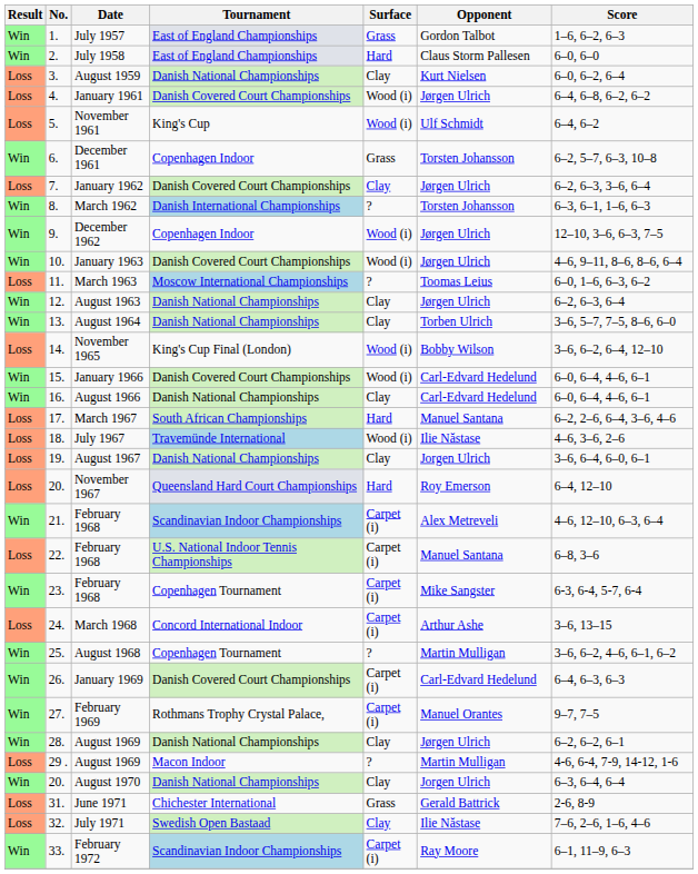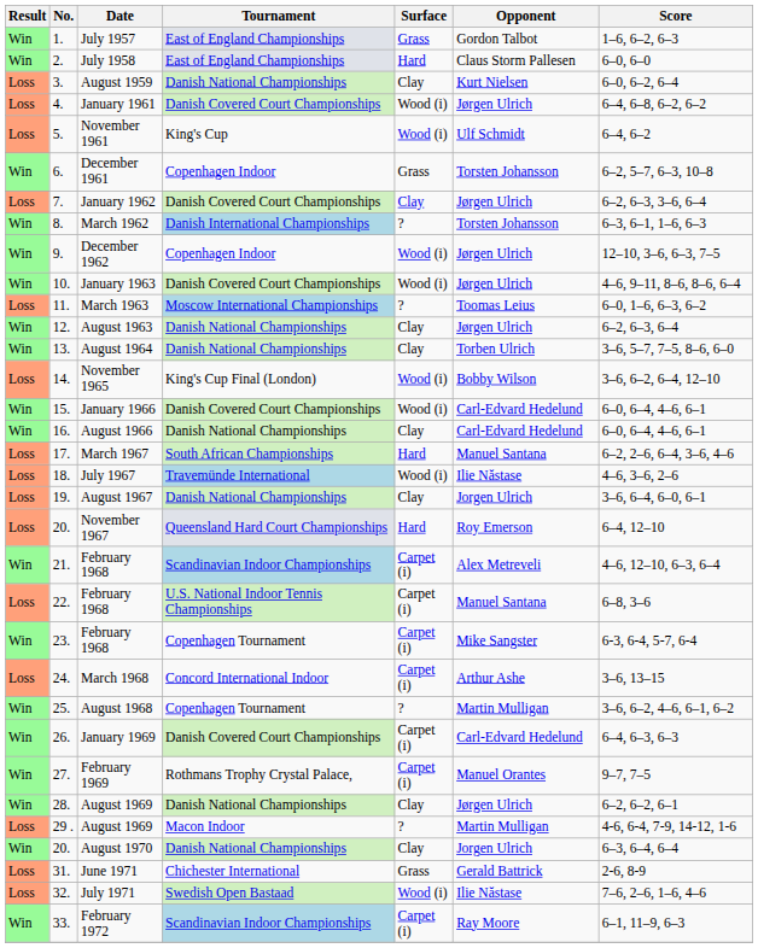 <table class='sortable wikitable' style=font-size:100%;>
 <tr>
 <th style="width:40px">Result</th>
 <th style="width:25px">No.</th>
 <th style="width:90px">Date</th>
 <th style="width:260px">Tournament</th>
 <th style="width:60px">Surface</th>
 <th style="width:160px">Opponent</th>
 <th style="width:170px" class="unsortable">Score</th>
 </tr>
 <tr>
 <td style="background:#98FB98;">Win</td>
 <td>1.</td>
 <td>July 1957</td>
 <td style="background:#dfe2e9"><a href='#'>East of England Championships</a></td>
 <td><a href='#'>Grass</a></td>
 <td> Gordon Talbot</td>
 <td>1–6, 6–2, 6–3</td>
 </tr>
 <tr>
 <td style="background:#98FB98;">Win</td>
 <td>2.</td>
 <td>July 1958</td>
 <td style="background:#dfe2e9"><a href='#'>East of England Championships</a></td>
 <td><a href='#'>Hard</a></td>
 <td> Claus Storm Pallesen</td>
 <td>6–0, 6–0</td>
 </tr>
 <tr>
 <td style="background:#ffa07a;">Loss</td>
 <td>3.</td>
 <td>August 1959</td>
 <td style="background:#d0f0c0"><a href='#'>Danish National Championships</a></td>
 <td>Clay</td>
 <td> <a href='#'>Kurt Nielsen</a></td>
 <td>6–0, 6–2, 6–4</td>
 </tr>
 <tr>
 <td style="background:#ffa07a;">Loss</td>
 <td>4.</td>
 <td>January 1961</td>
 <td style="background:#d0f0c0"><a href='#'>Danish Covered Court Championships</a></td>
 <td>Wood (i)</td>
 <td> <a href='#'>Jørgen Ulrich</a></td>
 <td>6–4, 6–8, 6–2, 6–2</td>
 </tr>
 <tr>
 <td style="background:#ffa07a;">Loss</td>
 <td>5.</td>
 <td>November 1961</td>
 <td>King's Cup</td>
 <td><a href='#'>Wood</a> (i)</td>
 <td> <a href='#'>Ulf Schmidt</a></td>
 <td>6–4, 6–2</td>
 </tr>
 <tr>
 <td style="background:#98FB98;">Win</td>
 <td>6.</td>
 <td>December 1961</td>
 <td><a href='#'>Copenhagen Indoor</a></td>
 <td>Grass</td>
 <td> <a href='#'>Torsten Johansson</a></td>
 <td>6–2, 5–7, 6–3, 10–8</td>
 </tr>
 <tr>
 <td style="background:#ffa07a;">Loss</td>
 <td>7.</td>
 <td>January 1962</td>
 <td style="background:#d0f0c0">Danish Covered Court Championships</td>
 <td><a href='#'>Clay</a></td>
 <td> <a href='#'>Jørgen Ulrich</a></td>
 <td>6–2, 6–3, 3–6, 6–4</td>
 </tr>
 <tr>
 <td style="background:#98FB98;">Win</td>
 <td>8.</td>
 <td>March 1962</td>
 <td style="background:#add8e6"><a href='#'>Danish International Championships</a></td>
 <td>?</td>
 <td> <a href='#'>Torsten Johansson</a></td>
 <td>6–3, 6–1, 1–6, 6–3</td>
 </tr>
 <tr>
 <td style="background:#98FB98;">Win</td>
 <td>9.</td>
 <td>December 1962</td>
 <td><a href='#'>Copenhagen Indoor</a></td>
 <td><a href='#'>Wood</a> (i)</td>
 <td> <a href='#'>Jørgen Ulrich</a></td>
 <td>12–10, 3–6, 6–3, 7–5</td>
 </tr>
 <tr>
 <td style="background:#98FB98;">Win</td>
 <td>10.</td>
 <td>January 1963</td>
 <td style="background:#d0f0c0">Danish Covered Court Championships</td>
 <td>Wood (i)</td>
 <td> <a href='#'>Jørgen Ulrich</a></td>
 <td>4–6, 9–11, 8–6, 8–6, 6–4</td>
 </tr>
 <tr>
 <td style="background:#ffa07a;">Loss</td>
 <td>11.</td>
 <td>March 1963</td>
 <td style="background:#add8e6"><a href='#'>Moscow International Championships</a></td>
 <td>?</td>
 <td> <a href='#'>Toomas Leius</a></td>
 <td>6–0, 1–6, 6–3, 6–2</td>
 </tr>
 <tr>
 <td style="background:#98FB98;">Win</td>
 <td>12.</td>
 <td>August 1963</td>
 <td style="background:#d0f0c0"><a href='#'>Danish National Championships</a></td>
 <td>Clay</td>
 <td> <a href='#'>Jørgen Ulrich</a></td>
 <td>6–2, 6–3, 6–4</td>
 </tr>
 <tr>
 <td style="background:#98FB98;">Win</td>
 <td>13.</td>
 <td>August 1964</td>
 <td style="background:#d0f0c0"><a href='#'>Danish National Championships</a></td>
 <td>Clay</td>
 <td> <a href='#'>Torben Ulrich</a></td>
 <td>3–6, 5–7, 7–5, 8–6, 6–0</td>
 </tr>
 <tr>
 <td style="background:#ffa07a;">Loss</td>
 <td>14.</td>
 <td>November 1965</td>
 <td>King's Cup Final (London)</td>
 <td><a href='#'>Wood</a> (i)</td>
 <td> <a href='#'>Bobby Wilson</a></td>
 <td>3–6, 6–2, 6–4, 12–10</td>
 </tr>
 <tr>
 <td style="background:#98FB98;">Win</td>
 <td>15.</td>
 <td>January 1966</td>
 <td style="background:#d0f0c0">Danish Covered Court Championships</td>
 <td>Wood (i)</td>
 <td> <a href='#'>Carl-Edvard Hedelund</a></td>
 <td>6–0, 6–4, 4–6, 6–1</td>
 </tr>
 <tr>
 <td style="background:#98FB98;">Win</td>
 <td>16.</td>
 <td>August 1966</td>
 <td style="background:#d0f0c0">Danish National Championships</td>
 <td>Clay</td>
 <td> <a href='#'>Carl-Edvard Hedelund</a></td>
 <td>6–0, 6–4, 4–6, 6–1</td>
 </tr>
 <tr>
 <td style="background:#ffa07a;">Loss</td>
 <td>17.</td>
 <td>March 1967</td>
 <td style="background:#d0f0c0"><a href='#'>South African Championships</a></td>
 <td><a href='#'>Hard</a></td>
 <td> <a href='#'>Manuel Santana</a></td>
 <td>6–2, 2–6, 6–4, 3–6, 4–6</td>
 </tr>
 <tr>
 <td style="background:#ffa07a;">Loss</td>
 <td>18.</td>
 <td>July 1967</td>
 <td style="background:#add8e6"><a href='#'>Travemünde International</a></td>
 <td>Wood (i)</td>
 <td> <a href='#'>Ilie Năstase</a></td>
 <td>4–6, 3–6, 2–6</td>
 </tr>
 <tr>
 <td style="background:#ffa07a;">Loss</td>
 <td>19.</td>
 <td>August 1967</td>
 <td style="background:#d0f0c0"><a href='#'>Danish National Championships</a></td>
 <td>Clay</td>
 <td> <a href='#'>Jorgen Ulrich</a></td>
 <td>3–6, 6–4, 6–0, 6–1</td>
 </tr>
 <tr>
 <td style="background:#ffa07a;">Loss</td>
 <td>20.</td>
 <td>November 1967</td>
 <td style="background:#dfe2e9"><a href='#'>Queensland Hard Court Championships</a></td>
 <td><a href='#'>Hard</a></td>
 <td> <a href='#'>Roy Emerson</a></td>
 <td>6–4, 12–10</td>
 </tr>
 <tr>
 <td style="background:#98FB98;">Win</td>
 <td>21.</td>
 <td>February 1968</td>
 <td style="background:#add8e6"><a href='#'>Scandinavian Indoor Championships</a></td>
 <td><a href='#'>Carpet</a> (i)</td>
 <td> <a href='#'>Alex Metreveli</a></td>
 <td>4–6, 12–10, 6–3, 6–4</td>
 </tr>
 <tr>
 <td style="background:#ffa07a;">Loss</td>
 <td>22.</td>
 <td>February 1968</td>
 <td style="background:#d0f0c0"><a href='#'>U.S. National Indoor Tennis Championships</a></td>
 <td>Carpet (i)</td>
 <td> <a href='#'>Manuel Santana</a></td>
 <td>6–8, 3–6</td>
 </tr>
 <tr>
 <td style="background:#98FB98;">Win</td>
 <td>23.</td>
 <td>February 1968</td>
 <td><a href='#'>Copenhagen</a> Tournament</td>
 <td><a href='#'>Carpet</a> (i)</td>
 <td> <a href='#'>Mike Sangster</a></td>
 <td>6-3, 6-4, 5-7, 6-4</td>
 </tr>
 <tr>
 <td style="background:#ffa07a;">Loss</td>
 <td>24.</td>
 <td>March 1968</td>
 <td><a href='#'>Concord International Indoor</a></td>
 <td><a href='#'>Carpet</a> (i)</td>
 <td> <a href='#'>Arthur Ashe</a></td>
 <td>3–6, 13–15</td>
 </tr>
 <tr>
 <td style="background:#98FB98;">Win</td>
 <td>25.</td>
 <td>August 1968</td>
 <td><a href='#'>Copenhagen</a> Tournament</td>
 <td>?</td>
 <td> <a href='#'>Martin Mulligan</a></td>
 <td>3–6, 6–2, 4–6, 6–1, 6–2</td>
 </tr>
 <tr>
 <td style="background:#98FB98;">Win</td>
 <td>26.</td>
 <td>January 1969</td>
 <td style="background:#d0f0c0">Danish Covered Court Championships</td>
 <td>Carpet (i)</td>
 <td> <a href='#'>Carl-Edvard Hedelund</a></td>
 <td>6–4, 6–3, 6–3</td>
 </tr>
 <tr>
 <td style="background:#98FB98;">Win</td>
 <td>27.</td>
 <td>February 1969</td>
 <td>Rothmans Trophy Crystal Palace,</td>
 <td><a href='#'>Carpet</a> (i)</td>
 <td> <a href='#'>Manuel Orantes</a></td>
 <td>9–7, 7–5</td>
 </tr>
 <tr>
 <td style="background:#98FB98;">Win</td>
 <td>28.</td>
 <td>August 1969</td>
 <td style="background:#d0f0c0">Danish National Championships</td>
 <td>Clay</td>
 <td> <a href='#'>Jørgen Ulrich</a></td>
 <td>6–2, 6–2, 6–1</td>
 </tr>
 <tr>
 <td style="background:#ffa07a;">Loss</td>
 <td>29 .</td>
 <td>August 1969</td>
 <td><a href='#'>Macon Indoor</a></td>
 <td>?</td>
 <td> <a href='#'>Martin Mulligan</a></td>
 <td>4-6, 6-4, 7-9, 14-12, 1-6</td>
 </tr>
 <tr>
 <td style="background:#98FB98;">Win</td>
 <td>20.</td>
 <td>August 1970</td>
 <td style="background:#d0f0c0"><a href='#'>Danish National Championships</a></td>
 <td>Clay</td>
 <td> <a href='#'>Jorgen Ulrich</a></td>
 <td>6–3, 6–4, 6–4</td>
 </tr>
 <tr>
 <td style="background:#ffa07a;">Loss</td>
 <td>31.</td>
 <td>June 1971</td>
 <td><a href='#'>Chichester International</a></td>
 <td>Grass</td>
 <td> <a href='#'>Gerald Battrick</a></td>
 <td>2-6, 8-9</td>
 </tr>
 <tr>
 <td style="background:#ffa07a;">Loss</td>
 <td>32.</td>
 <td>July 1971</td>
 <td style="background:#d0f0c0"><a href='#'>Swedish Open Bastaad</a></td>
-<td><a href='#'>Clay</a></td>
+<td><a href='#'>Wood</a> (i)</td>
 <td> <a href='#'>Ilie Năstase</a></td>
 <td>7–6, 2–6, 1–6, 4–6</td>
 </tr>
 <tr>
 <td style="background:#98FB98;">Win</td>
 <td>33.</td>
 <td>February 1972</td>
 <td style="background:#add8e6"><a href='#'>Scandinavian Indoor Championships</a></td>
 <td><a href='#'>Carpet</a> (i)</td>
 <td> <a href='#'>Ray Moore</a></td>
 <td>6–1, 11–9, 6–3</td>
 </tr>
 <tr>
 </tr>
 </table>
